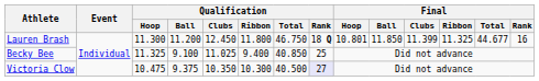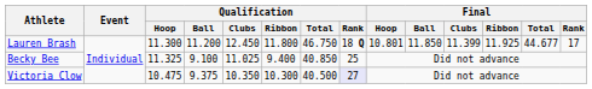 <table class=wikitable style="font-size:90%">
 <tr>
 <th rowspan="2">Athlete</th>
 <th rowspan="2">Event</th>
 <th colspan=6>Qualification</th>
 <th colspan=6>Final</th>
 </tr>
 <tr style="font-size:95%">
 <th>Hoop</th>
 <th>Ball</th>
 <th>Clubs</th>
 <th>Ribbon</th>
 <th>Total</th>
 <th>Rank</th>
 <th>Hoop</th>
 <th>Ball</th>
 <th>Clubs</th>
 <th>Ribbon</th>
 <th>Total</th>
 <th>Rank</th>
 </tr>
 <tr align=center>
 <td align=left><a href='#'>Lauren Brash</a></td>
 <td align=left rowspan=3><a href='#'>Individual</a></td>
 <td>11.300</td>
 <td>11.200</td>
 <td>12.450</td>
 <td>11.800</td>
 <td>46.750</td>
 <td>18 <strong>Q</strong></td>
 <td>10.801</td>
 <td>11.850</td>
 <td>11.399</td>
-<td>11.325</td>
+<td>11.925</td>
 <td>44.677</td>
-<td>16</td>
+<td>17</td>
 </tr>
 <tr align=center>
 <td align=left><a href='#'>Becky Bee</a></td>
 <td>11.325</td>
 <td>9.100</td>
 <td>11.025</td>
 <td>9.400</td>
 <td>40.850</td>
 <td>25</td>
 <td colspan=6>Did not advance</td>
 </tr>
 <tr align=center>
 <td align=left><a href='#'>Victoria Clow</a></td>
 <td>10.475</td>
 <td>9.375</td>
 <td>10.350</td>
 <td>10.300</td>
 <td>40.500</td>
 <td style="background: lavender;">27</td>
 <td colspan=6>Did not advance</td>
 </tr>
 </table>
